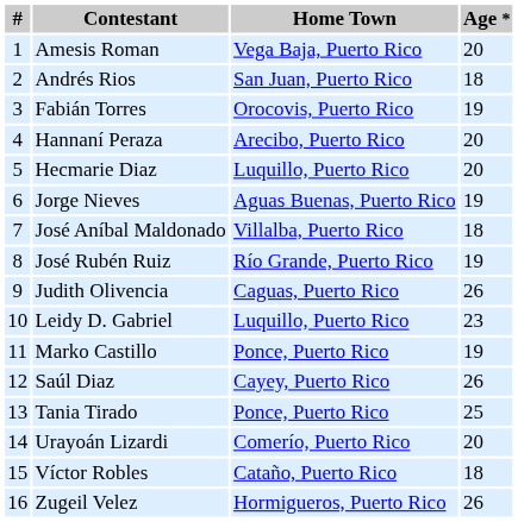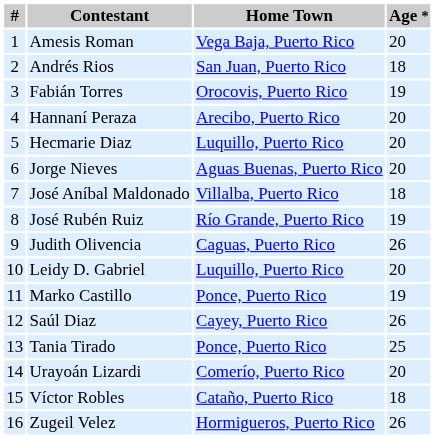 <table cellpadding=2 cellspacing=2>
 <tr bgcolor=#cccccc>
 <th>#</th>
 <th>Contestant</th>
 <th>Home Town</th>
 <th>Age <small>*</small></th>
 </tr>
 <tr bgcolor=#DDEEFF>
 <td align=center>1</td>
 <td>Amesis Roman</td>
 <td><a href='#'>Vega Baja, Puerto Rico</a></td>
 <td>20</td>
 </tr>
 <tr bgcolor=#DDEEFF>
 <td align=center>2</td>
 <td>Andrés Rios</td>
 <td><a href='#'>San Juan, Puerto Rico</a></td>
 <td>18</td>
 </tr>
 <tr bgcolor=#DDEEFF>
 <td align=center>3</td>
 <td>Fabián Torres</td>
 <td><a href='#'>Orocovis, Puerto Rico</a></td>
 <td>19</td>
 </tr>
 <tr bgcolor=#DDEEFF>
 <td align=center>4</td>
 <td>Hannaní Peraza</td>
 <td><a href='#'>Arecibo, Puerto Rico</a></td>
 <td>20</td>
 </tr>
 <tr bgcolor=#DDEEFF>
 <td align=center>5</td>
 <td>Hecmarie Diaz</td>
 <td><a href='#'>Luquillo, Puerto Rico</a></td>
 <td>20</td>
 </tr>
 <tr bgcolor=#DDEEFF>
 <td align=center>6</td>
 <td>Jorge Nieves</td>
 <td><a href='#'>Aguas Buenas, Puerto Rico</a></td>
-<td>19</td>
+<td>20</td>
 </tr>
 <tr bgcolor=#DDEEFF>
 <td align=center>7</td>
 <td>José Aníbal Maldonado</td>
 <td><a href='#'>Villalba, Puerto Rico</a></td>
 <td>18</td>
 </tr>
 <tr bgcolor=#DDEEFF>
 <td align=center>8</td>
 <td>José Rubén Ruiz</td>
 <td><a href='#'>Río Grande, Puerto Rico</a></td>
 <td>19</td>
 </tr>
 <tr bgcolor=#DDEEFF>
 <td align=center>9</td>
 <td>Judith Olivencia</td>
 <td><a href='#'>Caguas, Puerto Rico</a></td>
 <td>26</td>
 </tr>
 <tr bgcolor=#DDEEFF>
 <td align=center>10</td>
 <td>Leidy D. Gabriel</td>
 <td><a href='#'>Luquillo, Puerto Rico</a></td>
-<td>23</td>
+<td>20</td>
 </tr>
 <tr bgcolor=#DDEEFF>
 <td align=center>11</td>
 <td>Marko Castillo</td>
 <td><a href='#'>Ponce, Puerto Rico</a></td>
 <td>19</td>
 </tr>
 <tr bgcolor=#DDEEFF>
 <td align=center>12</td>
 <td>Saúl Diaz</td>
 <td><a href='#'>Cayey, Puerto Rico</a></td>
 <td>26</td>
 </tr>
 <tr bgcolor=#DDEEFF>
 <td align=center>13</td>
 <td>Tania Tirado</td>
 <td><a href='#'>Ponce, Puerto Rico</a></td>
 <td>25</td>
 </tr>
 <tr bgcolor=#DDEEFF>
 <td align=center>14</td>
 <td>Urayoán Lizardi</td>
 <td><a href='#'>Comerío, Puerto Rico</a></td>
 <td>20</td>
 </tr>
 <tr bgcolor=#DDEEFF>
 <td align=center>15</td>
 <td>Víctor Robles</td>
 <td><a href='#'>Cataño, Puerto Rico</a></td>
 <td>18</td>
 </tr>
 <tr bgcolor=#DDEEFF>
 <td align=center>16</td>
 <td>Zugeil Velez</td>
 <td><a href='#'>Hormigueros, Puerto Rico</a></td>
 <td>26</td>
 </tr>
 </table>
